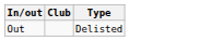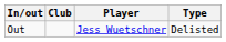 <table class="wikitable plainrowheaders">
 <tr>
 <th scope="col"><strong>In/out</strong></th>
 <th scope="col"><strong>Club</strong></th>
+<th scope="col"><strong>Player</strong></th>
 <th scope="col"><strong>Type</strong></th>
 </tr>
 <tr>
 <td>Out</td>
 <td></td>
+<td><a href='#'>Jess Wuetschner</a></td>
 <td>Delisted</td>
 </tr>
 </table>
